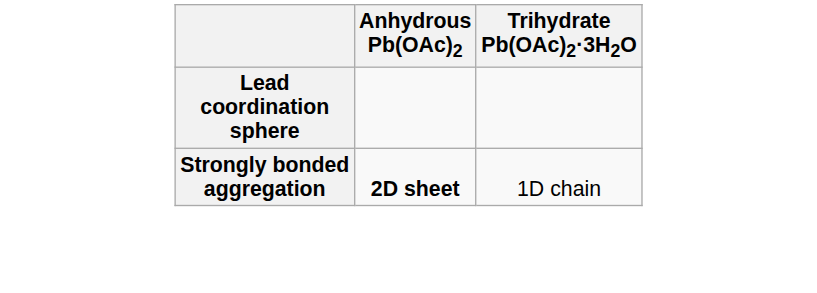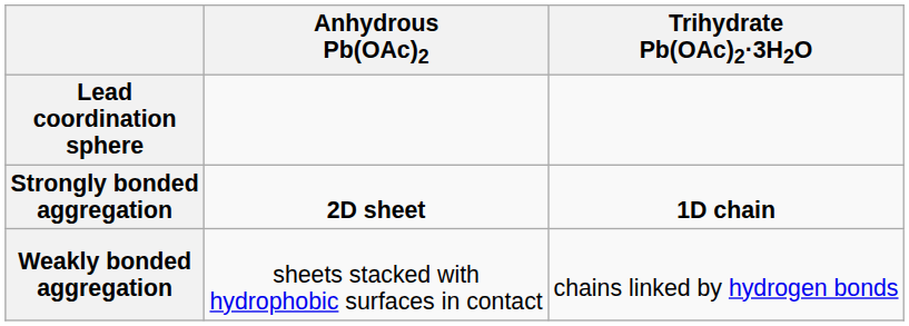 <table class="wikitable" style="margin:1em auto; text-align:center;">
 <tr>
 <th></th>
 <th>Anhydrous<br>Pb(OAc)<sub>2</sub></th>
 <th>Trihydrate<br>Pb(OAc)<sub>2</sub>·3H<sub>2</sub>O</th>
 </tr>
 <tr>
 <th>Lead<br>coordination<br>sphere</th>
 <td></td>
 <td></td>
 </tr>
 <tr>
 <th>Strongly bonded<br>aggregation</th>
 <td><strong><br>2D sheet</strong></td>
-<td><br>1D chain</td>
+<td><strong><br>1D chain</strong></td>
+</tr>
+<tr>
+<th>Weakly bonded<br>aggregation</th>
+<td><br>sheets stacked with<br><a href='#'>hydrophobic</a> surfaces in contact</td>
+<td><br>chains linked by <a href='#'>hydrogen bonds</a></td>
 </tr>
 </table>
